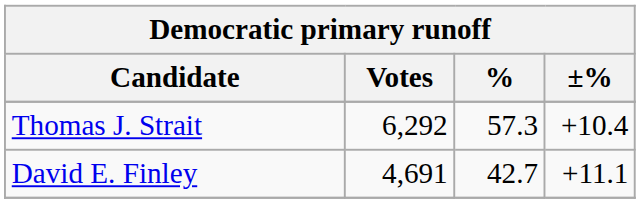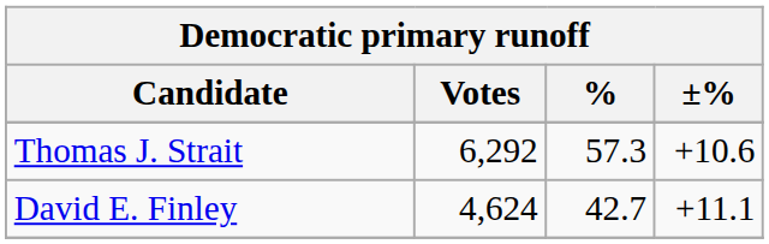 <table class="wikitable" align="left" style="margin: 1em 1em 1em 0; font-size: 95%;">
 <tr>
 <th colspan="4">Democratic primary runoff</th>
 </tr>
 <tr>
 <th colspan="1" style="width: 170px">Candidate</th>
 <th style="width: 50px">Votes</th>
 <th style="width: 40px">%</th>
 <th style="width: 40px">±%</th>
 </tr>
 <tr>
 </tr>
 <tr>
 <td><a href='#'>Thomas J. Strait</a></td>
 <td align="right">6,292</td>
 <td align="right">57.3</td>
-<td align="right">+10.4</td>
+<td align="right">+10.6</td>
 </tr>
 <tr>
 <td><a href='#'>David E. Finley</a></td>
-<td align="right">4,691</td>
+<td align="right">4,624</td>
 <td align="right">42.7</td>
 <td align="right">+11.1</td>
 </tr>
 <tr>
 </tr>
 </table>
